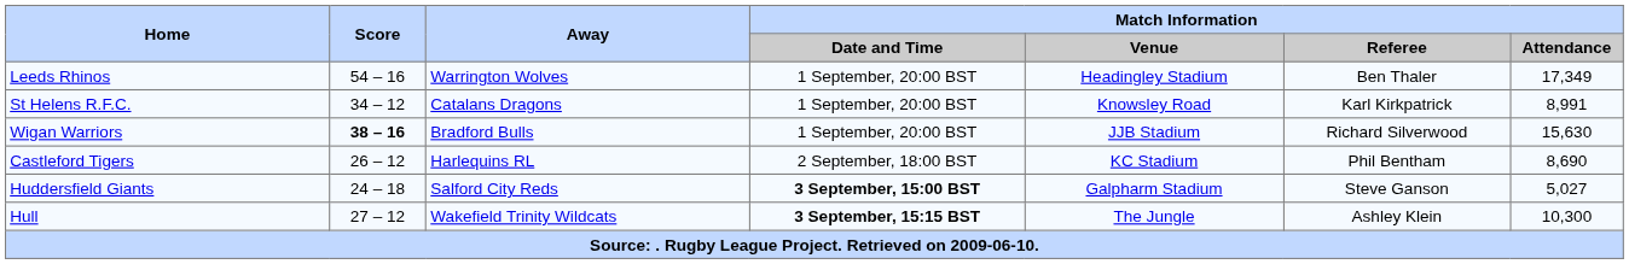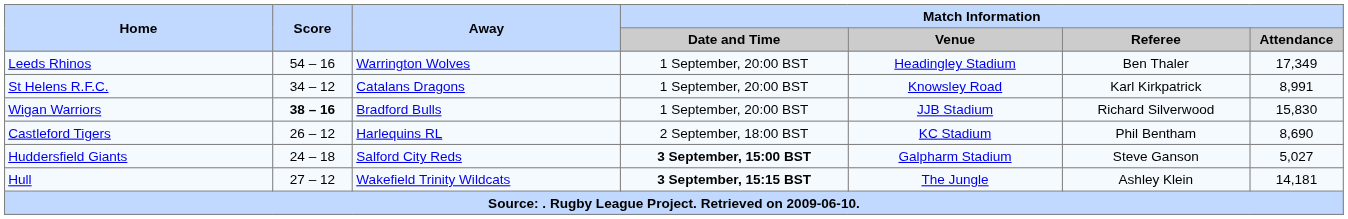 <table border="1" cellpadding="3" cellspacing="0" style="border-collapse:collapse; font-size:80%; text-align:center; width:100%;">
 <tr style="background:#c1d8ff;">
 <th rowspan="2" style="width:20%;">Home</th>
 <th rowspan="2" style="width:6%;">Score</th>
 <th rowspan="2" style="width:20%;">Away</th>
 <th colspan=6>Match Information</th>
 </tr>
 <tr style="background:#ccc;">
 <th width=17%>Date and Time</th>
 <th width=16%>Venue</th>
 <th width=14%>Referee</th>
 <th width=7%>Attendance</th>
 </tr>
 <tr style="background:#f5faff;">
 <td align=left> <a href='#'>Leeds Rhinos</a></td>
 <td>54 – 16</td>
 <td align=left> <a href='#'>Warrington Wolves</a></td>
 <td>1 September, 20:00 BST</td>
 <td><a href='#'>Headingley Stadium</a></td>
 <td>Ben Thaler</td>
 <td>17,349</td>
 </tr>
 <tr style="background:#f5faff;">
 <td align=left> <a href='#'>St Helens R.F.C.</a></td>
 <td>34 – 12</td>
 <td align=left> <a href='#'>Catalans Dragons</a></td>
 <td>1 September, 20:00 BST</td>
 <td><a href='#'>Knowsley Road</a></td>
 <td>Karl Kirkpatrick</td>
 <td>8,991</td>
 </tr>
 <tr style="background:#f5faff;">
 <td align=left> <a href='#'>Wigan Warriors</a></td>
 <td><strong>38 – 16</strong></td>
 <td align=left> <a href='#'>Bradford Bulls</a></td>
 <td>1 September, 20:00 BST</td>
 <td><a href='#'>JJB Stadium</a></td>
 <td>Richard Silverwood</td>
-<td>15,630</td>
+<td>15,830</td>
 </tr>
 <tr style="background:#f5faff;">
 <td align=left> <a href='#'>Castleford Tigers</a></td>
 <td>26 – 12</td>
 <td align=left> <a href='#'>Harlequins RL</a></td>
 <td>2 September, 18:00 BST</td>
 <td><a href='#'>KC Stadium</a></td>
 <td>Phil Bentham</td>
 <td>8,690</td>
 </tr>
 <tr style="background:#f5faff;">
 <td align=left> <a href='#'>Huddersfield Giants</a></td>
 <td>24 – 18</td>
 <td align=left> <a href='#'>Salford City Reds</a></td>
 <td><strong>3 September, 15:00 BST</strong></td>
 <td><a href='#'>Galpharm Stadium</a></td>
 <td>Steve Ganson</td>
 <td>5,027</td>
 </tr>
 <tr style="background:#f5faff;">
 <td align=left> <a href='#'>Hull</a></td>
 <td>27 – 12</td>
 <td align=left> <a href='#'>Wakefield Trinity Wildcats</a></td>
 <td><strong>3 September, 15:15 BST</strong></td>
 <td><a href='#'>The Jungle</a></td>
 <td>Ashley Klein</td>
-<td>10,300</td>
+<td>14,181</td>
 </tr>
 <tr style="background:#c1d8ff;">
 <th colspan=10>Source: . Rugby League Project. Retrieved on 2009-06-10.</th>
 </tr>
 </table>
